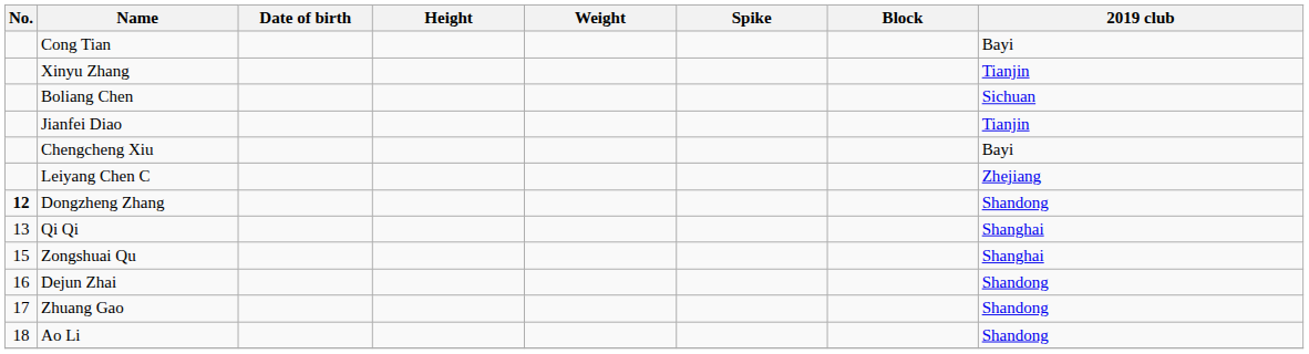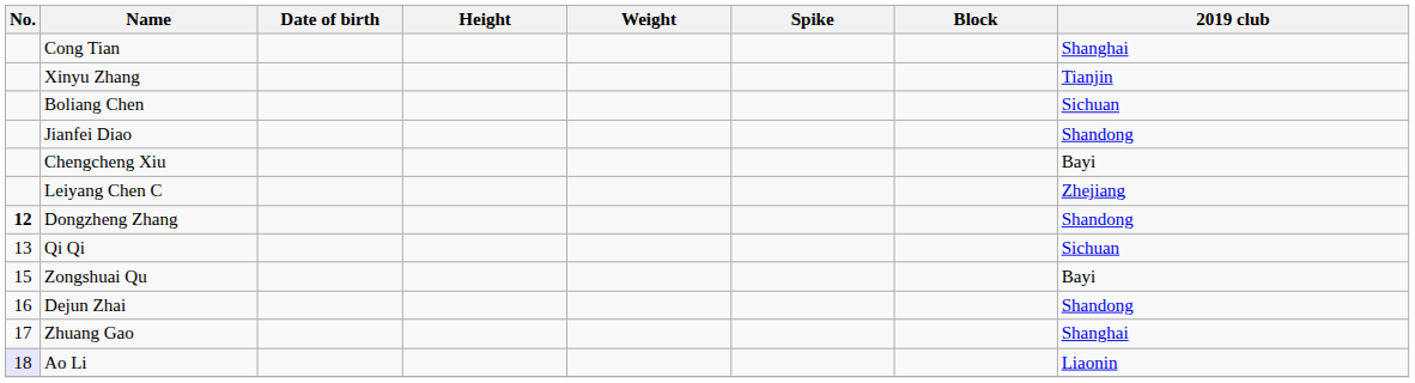 <table class="wikitable sortable" style="font-size:100%; text-align:center;">
 <tr>
 <th>No.</th>
 <th style="width:12em">Name</th>
 <th style="width:8em">Date of birth</th>
 <th style="width:9em">Height</th>
 <th style="width:9em">Weight</th>
 <th style="width:9em">Spike</th>
 <th style="width:9em">Block</th>
 <th style="width:20em">2019 club</th>
 </tr>
 <tr>
 <td></td>
 <td align=left>Cong Tian</td>
 <td align=right></td>
 <td></td>
 <td></td>
 <td></td>
 <td></td>
-<td align=left> Bayi</td>
+<td align=left> <a href='#'>Shanghai</a></td>
 </tr>
 <tr>
 <td></td>
 <td align=left>Xinyu Zhang</td>
 <td align=right></td>
 <td></td>
 <td></td>
 <td></td>
 <td></td>
 <td align=left> <a href='#'>Tianjin</a></td>
 </tr>
 <tr>
 <td></td>
 <td align=left>Boliang Chen</td>
 <td align=right></td>
 <td></td>
 <td></td>
 <td></td>
 <td></td>
 <td align=left> <a href='#'>Sichuan</a></td>
 </tr>
 <tr>
 <td></td>
 <td align=left>Jianfei Diao</td>
 <td align=right></td>
 <td></td>
 <td></td>
 <td></td>
 <td></td>
-<td align=left> <a href='#'>Tianjin</a></td>
+<td align=left> <a href='#'>Shandong</a></td>
 </tr>
 <tr>
 <td></td>
 <td align=left>Chengcheng Xiu</td>
 <td align=right></td>
 <td></td>
 <td></td>
 <td></td>
 <td></td>
 <td align=left> Bayi</td>
 </tr>
 <tr>
 <td></td>
 <td align=left>Leiyang Chen C</td>
 <td align=right></td>
 <td></td>
 <td></td>
 <td></td>
 <td></td>
 <td align=left> <a href='#'>Zhejiang</a></td>
 </tr>
 <tr>
 <td><strong>12</strong></td>
 <td align=left>Dongzheng Zhang</td>
 <td align=right></td>
 <td></td>
 <td></td>
 <td></td>
 <td></td>
 <td align=left> <a href='#'>Shandong</a></td>
 </tr>
 <tr>
 <td>13</td>
 <td align=left>Qi Qi</td>
 <td align=right></td>
 <td></td>
 <td></td>
 <td></td>
 <td></td>
-<td align=left> <a href='#'>Shanghai</a></td>
+<td align=left> <a href='#'>Sichuan</a></td>
 </tr>
 <tr>
 <td>15</td>
 <td align=left>Zongshuai Qu</td>
 <td align=right></td>
 <td></td>
 <td></td>
 <td></td>
 <td></td>
-<td align=left> <a href='#'>Shanghai</a></td>
+<td align=left> Bayi</td>
 </tr>
 <tr>
 <td>16</td>
 <td align=left>Dejun Zhai</td>
 <td align=right></td>
 <td></td>
 <td></td>
 <td></td>
 <td></td>
 <td align=left> <a href='#'>Shandong</a></td>
 </tr>
 <tr>
 <td>17</td>
 <td align=left>Zhuang Gao</td>
 <td align=right></td>
 <td></td>
 <td></td>
 <td></td>
 <td></td>
-<td align=left> <a href='#'>Shandong</a></td>
+<td align=left> <a href='#'>Shanghai</a></td>
 </tr>
 <tr>
-<td>18</td>
+<td style="background: lavender;">18</td>
 <td align=left>Ao Li</td>
 <td align=right></td>
 <td></td>
 <td></td>
 <td></td>
 <td></td>
-<td align=left> <a href='#'>Shandong</a></td>
+<td align=left> <a href='#'>Liaonin</a></td>
 </tr>
 <tr>
 </tr>
 </table>
